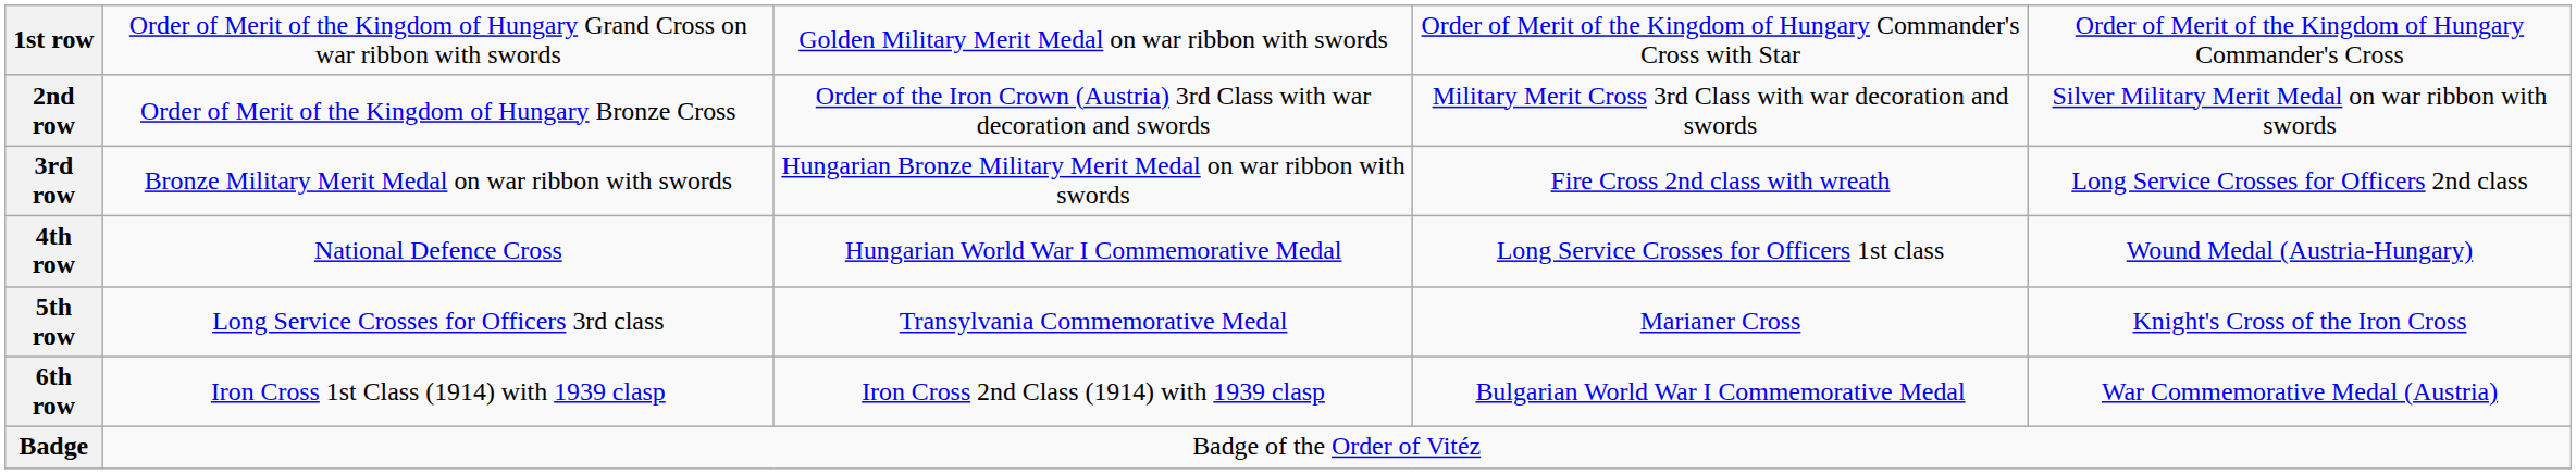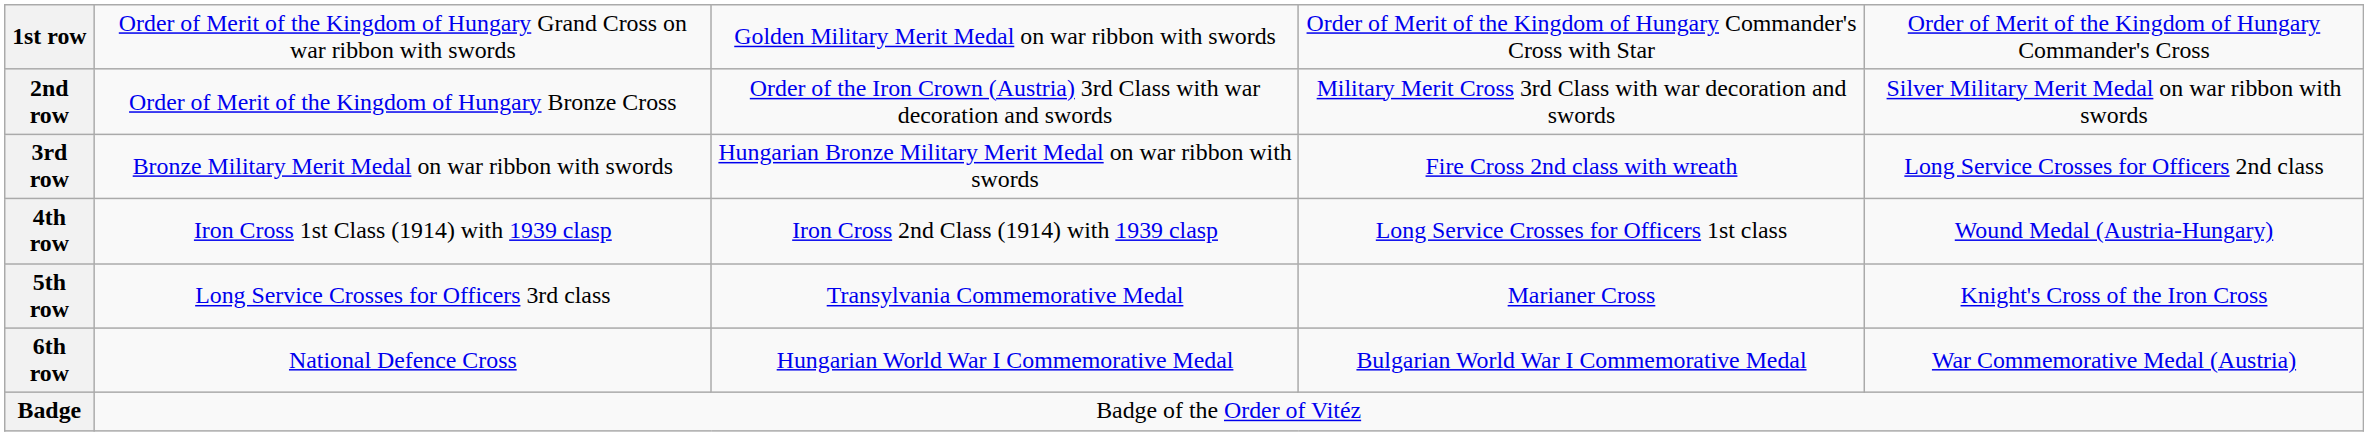 <table class="wikitable" style="margin:1em auto; text-align:center;">
 <tr>
 <th>1st row</th>
 <td><a href='#'>Order of Merit of the Kingdom of Hungary</a> Grand Cross on war ribbon with swords</td>
 <td><a href='#'>Golden Military Merit Medal</a> on war ribbon with swords</td>
 <td><a href='#'>Order of Merit of the Kingdom of Hungary</a> Commander's Cross with Star</td>
 <td><a href='#'>Order of Merit of the Kingdom of Hungary</a> Commander's Cross</td>
 </tr>
 <tr>
 <th>2nd row</th>
 <td><a href='#'>Order of Merit of the Kingdom of Hungary</a> Bronze Cross</td>
 <td><a href='#'>Order of the Iron Crown (Austria)</a> 3rd Class with war decoration and swords</td>
 <td><a href='#'>Military Merit Cross</a> 3rd Class with war decoration and swords</td>
 <td><a href='#'>Silver Military Merit Medal</a> on war ribbon with swords</td>
 </tr>
 <tr>
 <th>3rd row</th>
 <td><a href='#'>Bronze Military Merit Medal</a> on war ribbon with swords</td>
 <td><a href='#'>Hungarian Bronze Military Merit Medal</a> on war ribbon with swords</td>
 <td><a href='#'>Fire Cross 2nd class with wreath</a></td>
 <td><a href='#'>Long Service Crosses for Officers</a> 2nd class</td>
 </tr>
 <tr>
 <th>4th row</th>
-<td><a href='#'>National Defence Cross</a></td>
-<td><a href='#'>Hungarian World War I Commemorative Medal</a></td>
+<td><a href='#'>Iron Cross</a> 1st Class (1914) with <a href='#'>1939 clasp</a></td>
+<td><a href='#'>Iron Cross</a> 2nd Class (1914) with <a href='#'>1939 clasp</a></td>
 <td><a href='#'>Long Service Crosses for Officers</a> 1st class</td>
 <td><a href='#'>Wound Medal (Austria-Hungary)</a></td>
 </tr>
 <tr>
 <th>5th row</th>
 <td><a href='#'>Long Service Crosses for Officers</a> 3rd class</td>
 <td><a href='#'>Transylvania Commemorative Medal</a></td>
 <td><a href='#'>Marianer Cross</a></td>
 <td><a href='#'>Knight's Cross of the Iron Cross</a></td>
 </tr>
 <tr>
 <th>6th row</th>
-<td><a href='#'>Iron Cross</a> 1st Class (1914) with <a href='#'>1939 clasp</a></td>
-<td><a href='#'>Iron Cross</a> 2nd Class (1914) with <a href='#'>1939 clasp</a></td>
+<td><a href='#'>National Defence Cross</a></td>
+<td><a href='#'>Hungarian World War I Commemorative Medal</a></td>
 <td><a href='#'>Bulgarian World War I Commemorative Medal</a></td>
 <td><a href='#'>War Commemorative Medal (Austria)</a></td>
 </tr>
 <tr>
 <th>Badge</th>
 <td align=center colspan="4">Badge of the <a href='#'>Order of Vitéz</a></td>
 </tr>
 </table>
